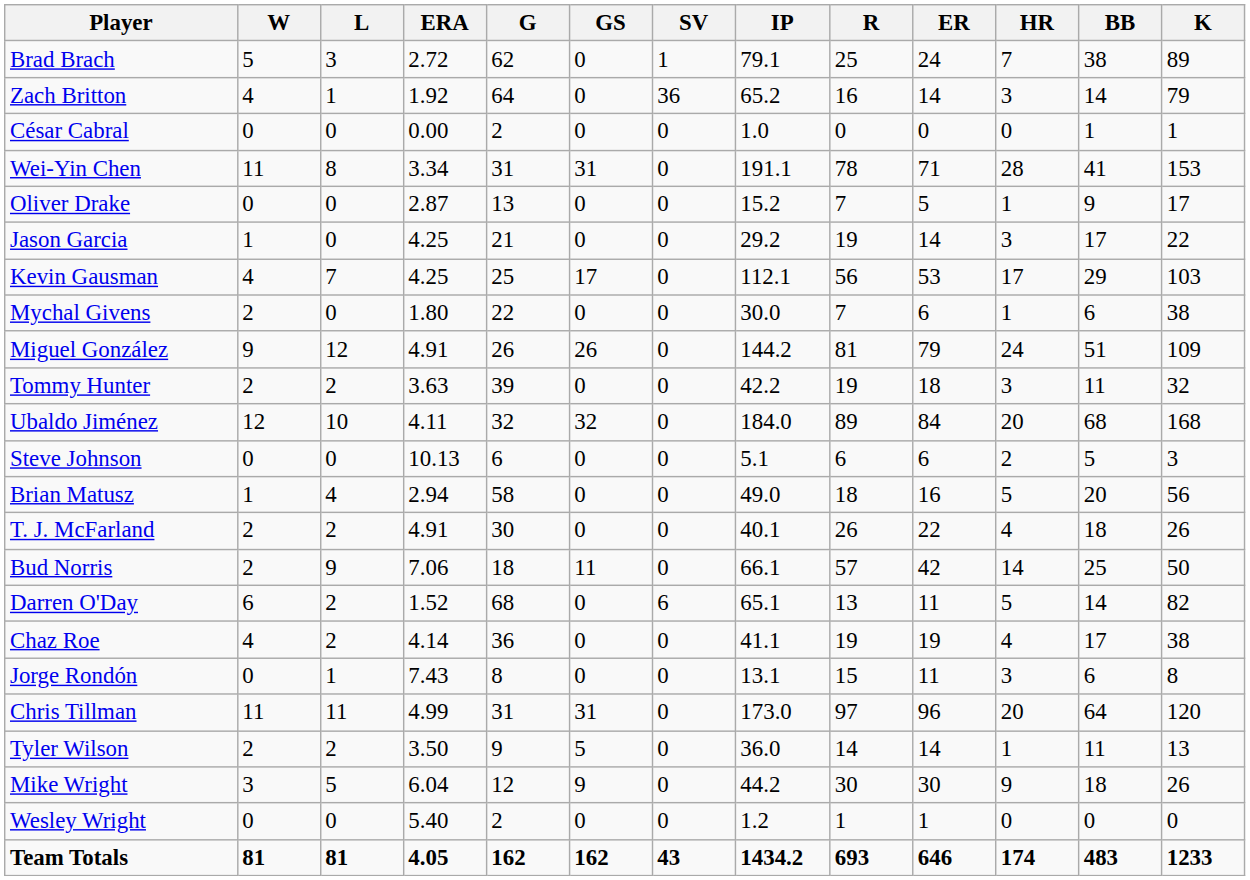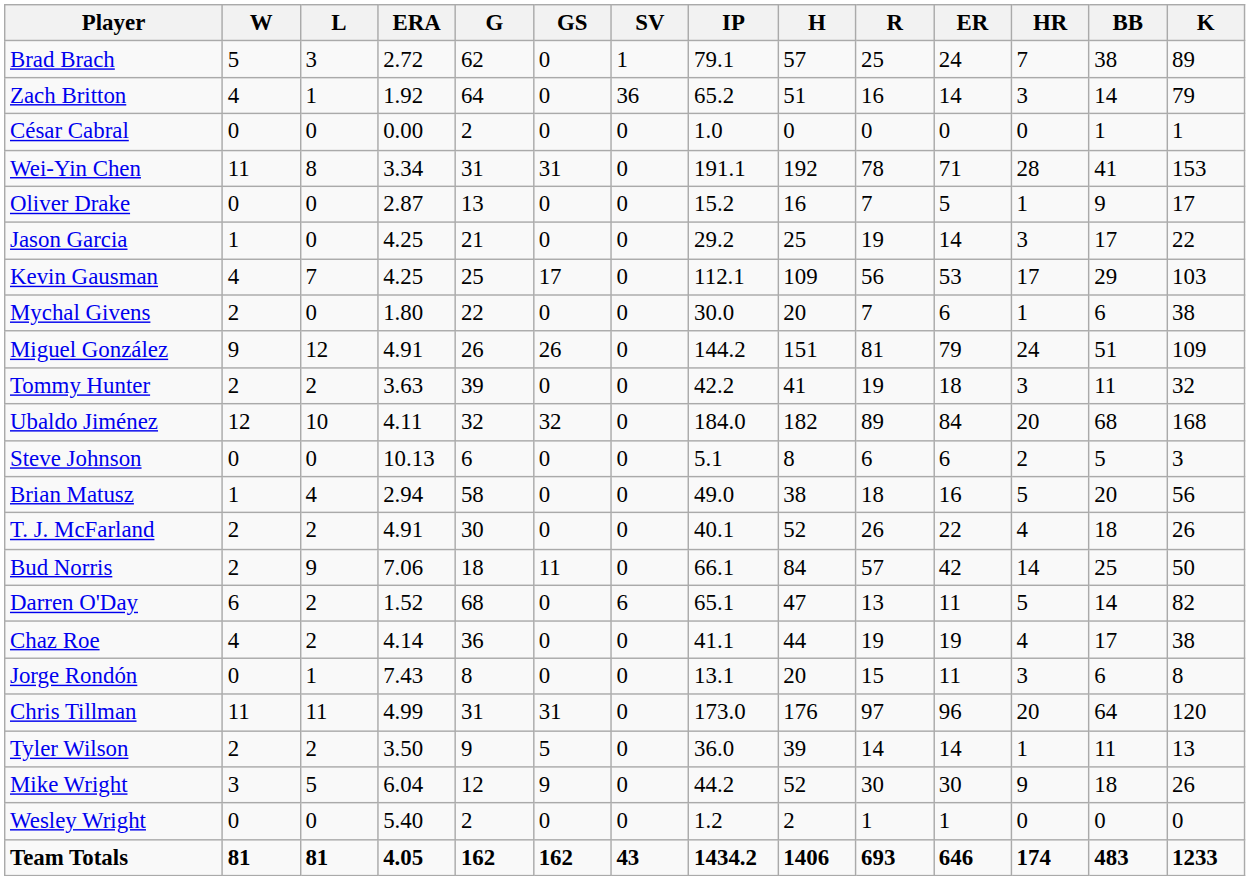 <table class="wikitable sortable">
 <tr>
 <th bgcolor="#DDDDFF" width="14%">Player</th>
 <th bgcolor="#DDDDFF" width="5%">W</th>
 <th bgcolor="#DDDDFF" width="5%">L</th>
 <th bgcolor="#DDDDFF" width="5%">ERA</th>
 <th bgcolor="#DDDDFF" width="5%">G</th>
 <th bgcolor="#DDDDFF" width="5%">GS</th>
 <th bgcolor="#DDDDFF" width="5%">SV</th>
 <th bgcolor="#DDDDFF" width="5%">IP</th>
+<th bgcolor="#DDDDFF" width="5%">H</th>
 <th bgcolor="#DDDDFF" width="5%">R</th>
 <th bgcolor="#DDDDFF" width="5%">ER</th>
 <th bgcolor="#DDDDFF" width="5%">HR</th>
 <th bgcolor="#DDDDFF" width="5%">BB</th>
 <th bgcolor="#DDDDFF" width="5%">K</th>
 </tr>
 <tr>
 <td><a href='#'>Brad Brach</a></td>
 <td>5</td>
 <td>3</td>
 <td>2.72</td>
 <td>62</td>
 <td>0</td>
 <td>1</td>
 <td>79.1</td>
+<td>57</td>
 <td>25</td>
 <td>24</td>
 <td>7</td>
 <td>38</td>
 <td>89</td>
 </tr>
 <tr>
 <td><a href='#'>Zach Britton</a></td>
 <td>4</td>
 <td>1</td>
 <td>1.92</td>
 <td>64</td>
 <td>0</td>
 <td>36</td>
 <td>65.2</td>
+<td>51</td>
 <td>16</td>
 <td>14</td>
 <td>3</td>
 <td>14</td>
 <td>79</td>
 </tr>
 <tr>
 <td><a href='#'>César Cabral</a></td>
 <td>0</td>
 <td>0</td>
 <td>0.00</td>
 <td>2</td>
 <td>0</td>
 <td>0</td>
 <td>1.0</td>
 <td>0</td>
 <td>0</td>
 <td>0</td>
+<td>0</td>
 <td>1</td>
 <td>1</td>
 </tr>
 <tr>
 <td><a href='#'>Wei-Yin Chen</a></td>
 <td>11</td>
 <td>8</td>
 <td>3.34</td>
 <td>31</td>
 <td>31</td>
 <td>0</td>
 <td>191.1</td>
+<td>192</td>
 <td>78</td>
 <td>71</td>
 <td>28</td>
 <td>41</td>
 <td>153</td>
 </tr>
 <tr>
 <td><a href='#'>Oliver Drake</a></td>
 <td>0</td>
 <td>0</td>
 <td>2.87</td>
 <td>13</td>
 <td>0</td>
 <td>0</td>
 <td>15.2</td>
+<td>16</td>
 <td>7</td>
 <td>5</td>
 <td>1</td>
 <td>9</td>
 <td>17</td>
 </tr>
 <tr>
 <td><a href='#'>Jason Garcia</a></td>
 <td>1</td>
 <td>0</td>
 <td>4.25</td>
 <td>21</td>
 <td>0</td>
 <td>0</td>
 <td>29.2</td>
+<td>25</td>
 <td>19</td>
 <td>14</td>
 <td>3</td>
 <td>17</td>
 <td>22</td>
 </tr>
 <tr>
 <td><a href='#'>Kevin Gausman</a></td>
 <td>4</td>
 <td>7</td>
 <td>4.25</td>
 <td>25</td>
 <td>17</td>
 <td>0</td>
 <td>112.1</td>
+<td>109</td>
 <td>56</td>
 <td>53</td>
 <td>17</td>
 <td>29</td>
 <td>103</td>
 </tr>
 <tr>
 <td><a href='#'>Mychal Givens</a></td>
 <td>2</td>
 <td>0</td>
 <td>1.80</td>
 <td>22</td>
 <td>0</td>
 <td>0</td>
 <td>30.0</td>
+<td>20</td>
 <td>7</td>
 <td>6</td>
 <td>1</td>
 <td>6</td>
 <td>38</td>
 </tr>
 <tr>
 <td><a href='#'>Miguel González</a></td>
 <td>9</td>
 <td>12</td>
 <td>4.91</td>
 <td>26</td>
 <td>26</td>
 <td>0</td>
 <td>144.2</td>
+<td>151</td>
 <td>81</td>
 <td>79</td>
 <td>24</td>
 <td>51</td>
 <td>109</td>
 </tr>
 <tr>
 <td><a href='#'>Tommy Hunter</a></td>
 <td>2</td>
 <td>2</td>
 <td>3.63</td>
 <td>39</td>
 <td>0</td>
 <td>0</td>
 <td>42.2</td>
+<td>41</td>
 <td>19</td>
 <td>18</td>
 <td>3</td>
 <td>11</td>
 <td>32</td>
 </tr>
 <tr>
 <td><a href='#'>Ubaldo Jiménez</a></td>
 <td>12</td>
 <td>10</td>
 <td>4.11</td>
 <td>32</td>
 <td>32</td>
 <td>0</td>
 <td>184.0</td>
+<td>182</td>
 <td>89</td>
 <td>84</td>
 <td>20</td>
 <td>68</td>
 <td>168</td>
 </tr>
 <tr>
 <td><a href='#'>Steve Johnson</a></td>
 <td>0</td>
 <td>0</td>
 <td>10.13</td>
 <td>6</td>
 <td>0</td>
 <td>0</td>
 <td>5.1</td>
+<td>8</td>
 <td>6</td>
 <td>6</td>
 <td>2</td>
 <td>5</td>
 <td>3</td>
 </tr>
 <tr>
 <td><a href='#'>Brian Matusz</a></td>
 <td>1</td>
 <td>4</td>
 <td>2.94</td>
 <td>58</td>
 <td>0</td>
 <td>0</td>
 <td>49.0</td>
+<td>38</td>
 <td>18</td>
 <td>16</td>
 <td>5</td>
 <td>20</td>
 <td>56</td>
 </tr>
 <tr>
 <td><a href='#'>T. J. McFarland</a></td>
 <td>2</td>
 <td>2</td>
 <td>4.91</td>
 <td>30</td>
 <td>0</td>
 <td>0</td>
 <td>40.1</td>
+<td>52</td>
 <td>26</td>
 <td>22</td>
 <td>4</td>
 <td>18</td>
 <td>26</td>
 </tr>
 <tr>
 <td><a href='#'>Bud Norris</a></td>
 <td>2</td>
 <td>9</td>
 <td>7.06</td>
 <td>18</td>
 <td>11</td>
 <td>0</td>
 <td>66.1</td>
+<td>84</td>
 <td>57</td>
 <td>42</td>
 <td>14</td>
 <td>25</td>
 <td>50</td>
 </tr>
 <tr>
 <td><a href='#'>Darren O'Day</a></td>
 <td>6</td>
 <td>2</td>
 <td>1.52</td>
 <td>68</td>
 <td>0</td>
 <td>6</td>
 <td>65.1</td>
+<td>47</td>
 <td>13</td>
 <td>11</td>
 <td>5</td>
 <td>14</td>
 <td>82</td>
 </tr>
 <tr>
 <td><a href='#'>Chaz Roe</a></td>
 <td>4</td>
 <td>2</td>
 <td>4.14</td>
 <td>36</td>
 <td>0</td>
 <td>0</td>
 <td>41.1</td>
+<td>44</td>
 <td>19</td>
 <td>19</td>
 <td>4</td>
 <td>17</td>
 <td>38</td>
 </tr>
 <tr>
 <td><a href='#'>Jorge Rondón</a></td>
 <td>0</td>
 <td>1</td>
 <td>7.43</td>
 <td>8</td>
 <td>0</td>
 <td>0</td>
 <td>13.1</td>
+<td>20</td>
 <td>15</td>
 <td>11</td>
 <td>3</td>
 <td>6</td>
 <td>8</td>
 </tr>
 <tr>
 <td><a href='#'>Chris Tillman</a></td>
 <td>11</td>
 <td>11</td>
 <td>4.99</td>
 <td>31</td>
 <td>31</td>
 <td>0</td>
 <td>173.0</td>
+<td>176</td>
 <td>97</td>
 <td>96</td>
 <td>20</td>
 <td>64</td>
 <td>120</td>
 </tr>
 <tr>
 <td><a href='#'>Tyler Wilson</a></td>
 <td>2</td>
 <td>2</td>
 <td>3.50</td>
 <td>9</td>
 <td>5</td>
 <td>0</td>
 <td>36.0</td>
+<td>39</td>
 <td>14</td>
 <td>14</td>
 <td>1</td>
 <td>11</td>
 <td>13</td>
 </tr>
 <tr>
 <td><a href='#'>Mike Wright</a></td>
 <td>3</td>
 <td>5</td>
 <td>6.04</td>
 <td>12</td>
 <td>9</td>
 <td>0</td>
 <td>44.2</td>
+<td>52</td>
 <td>30</td>
 <td>30</td>
 <td>9</td>
 <td>18</td>
 <td>26</td>
 </tr>
 <tr>
 <td><a href='#'>Wesley Wright</a></td>
 <td>0</td>
 <td>0</td>
 <td>5.40</td>
 <td>2</td>
 <td>0</td>
 <td>0</td>
 <td>1.2</td>
+<td>2</td>
 <td>1</td>
 <td>1</td>
 <td>0</td>
 <td>0</td>
 <td>0</td>
 </tr>
 <tr>
 <td><strong>Team Totals</strong></td>
 <td><strong>81</strong></td>
 <td><strong>81</strong></td>
 <td><strong>4.05</strong></td>
 <td><strong>162</strong></td>
 <td><strong>162</strong></td>
 <td><strong>43</strong></td>
 <td><strong>1434.2</strong></td>
+<td><strong>1406</strong></td>
 <td><strong>693</strong></td>
 <td><strong>646</strong></td>
 <td><strong>174</strong></td>
 <td><strong>483</strong></td>
 <td><strong>1233</strong></td>
 </tr>
 </table>
